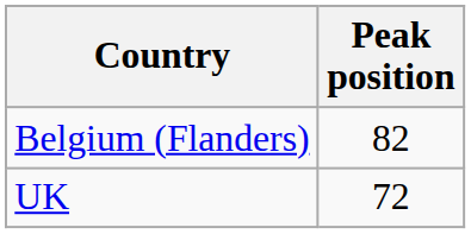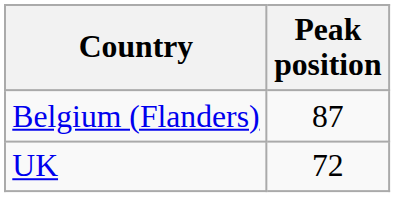 <table class="wikitable sortable">
 <tr>
 <th>Country</th>
 <th>Peak<br>position</th>
 </tr>
 <tr>
 <td><a href='#'>Belgium (Flanders)</a></td>
-<td align="center">82</td>
+<td align="center">87</td>
 </tr>
 <tr>
 <td><a href='#'>UK</a></td>
 <td align="center">72</td>
 </tr>
 </table>
